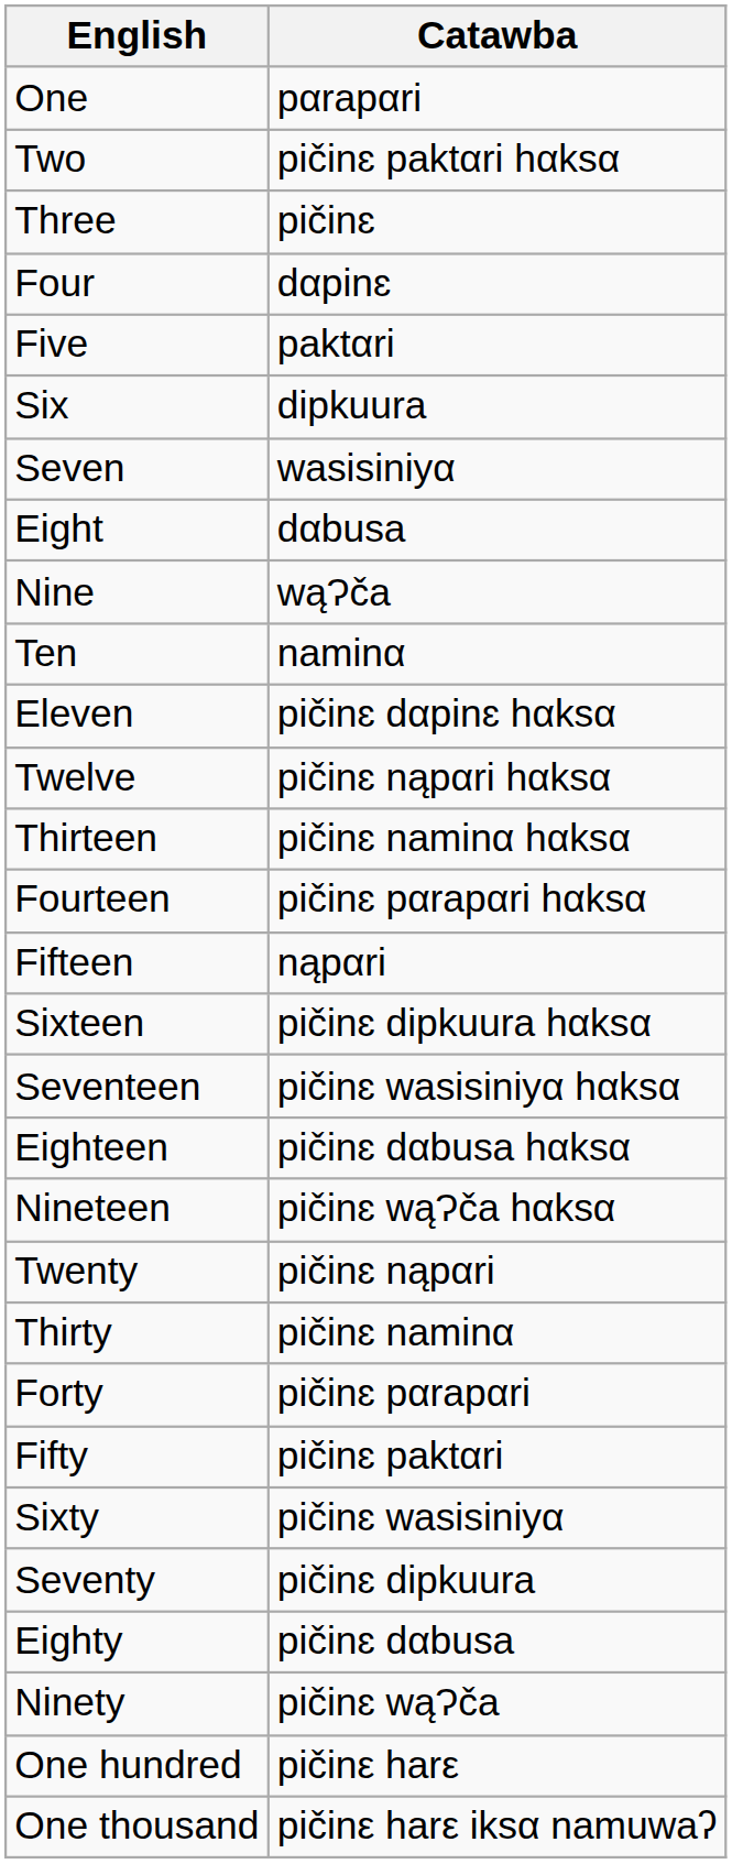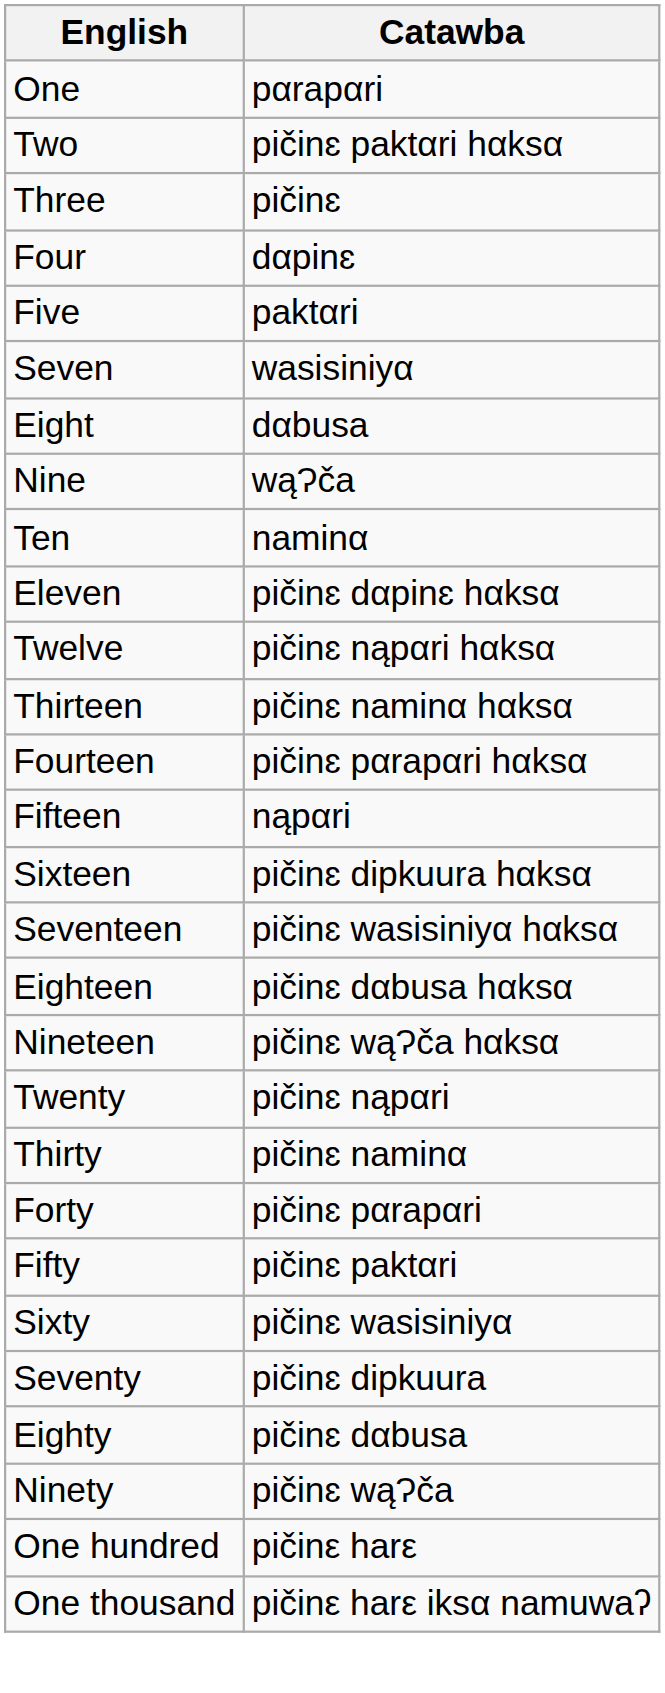 <table class="wikitable">
 <tr>
 <th>English</th>
 <th>Catawba</th>
 </tr>
 <tr>
 <td>One</td>
 <td>pαrapαri</td>
 </tr>
 <tr>
 <td>Two</td>
 <td>pičinɛ paktαri hαksα</td>
 </tr>
 <tr>
 <td>Three</td>
 <td>pičinɛ</td>
 </tr>
 <tr>
 <td>Four</td>
 <td>dαpinɛ</td>
 </tr>
 <tr>
 <td>Five</td>
 <td>paktαri</td>
-</tr>
-<tr>
-<td>Six</td>
-<td>dipkuura</td>
 </tr>
 <tr>
 <td>Seven</td>
 <td>wasisiniyα</td>
 </tr>
 <tr>
 <td>Eight</td>
 <td>dαbusa</td>
 </tr>
 <tr>
 <td>Nine</td>
 <td>wąɁča</td>
 </tr>
 <tr>
 <td>Ten</td>
 <td>naminα</td>
 </tr>
 <tr>
 <td>Eleven</td>
 <td>pičinɛ dαpinɛ hαksα</td>
 </tr>
 <tr>
 <td>Twelve</td>
 <td>pičinɛ nąpαri hαksα</td>
 </tr>
 <tr>
 <td>Thirteen</td>
 <td>pičinɛ naminα hαksα</td>
 </tr>
 <tr>
 <td>Fourteen</td>
 <td>pičinɛ pαrapαri hαksα</td>
 </tr>
 <tr>
 <td>Fifteen</td>
 <td>nąpαri</td>
 </tr>
 <tr>
 <td>Sixteen</td>
 <td>pičinɛ dipkuura hαksα</td>
 </tr>
 <tr>
 <td>Seventeen</td>
 <td>pičinɛ wasisiniyα hαksα</td>
 </tr>
 <tr>
 <td>Eighteen</td>
 <td>pičinɛ dαbusa hαksα</td>
 </tr>
 <tr>
 <td>Nineteen</td>
 <td>pičinɛ wąɁča hαksα</td>
 </tr>
 <tr>
 <td>Twenty</td>
 <td>pičinɛ nąpαri</td>
 </tr>
 <tr>
 <td>Thirty</td>
 <td>pičinɛ naminα</td>
 </tr>
 <tr>
 <td>Forty</td>
 <td>pičinɛ pαrapαri</td>
 </tr>
 <tr>
 <td>Fifty</td>
 <td>pičinɛ paktαri</td>
 </tr>
 <tr>
 <td>Sixty</td>
 <td>pičinɛ wasisiniyα</td>
 </tr>
 <tr>
 <td>Seventy</td>
 <td>pičinɛ dipkuura</td>
 </tr>
 <tr>
 <td>Eighty</td>
 <td>pičinɛ dαbusa</td>
 </tr>
 <tr>
 <td>Ninety</td>
 <td>pičinɛ wąɁča</td>
 </tr>
 <tr>
 <td>One hundred</td>
 <td>pičinε harε</td>
 </tr>
 <tr>
 <td>One thousand</td>
 <td>pičinε harε iksα namuwaʔ</td>
 </tr>
 </table>
